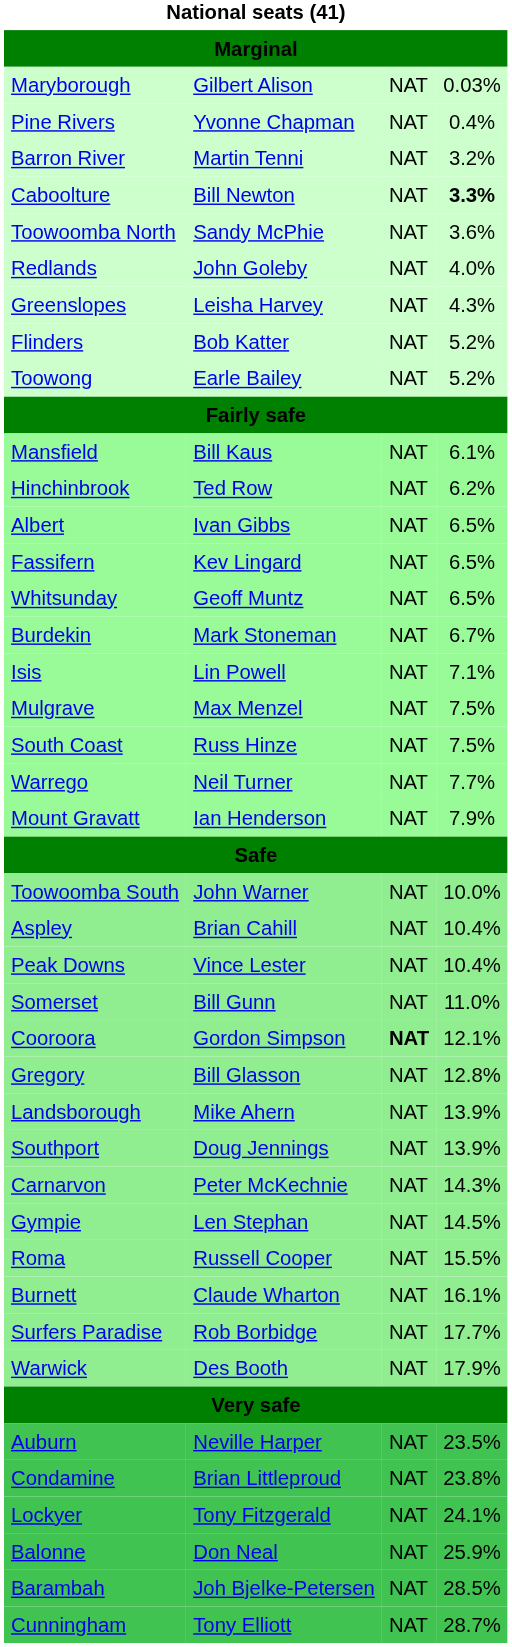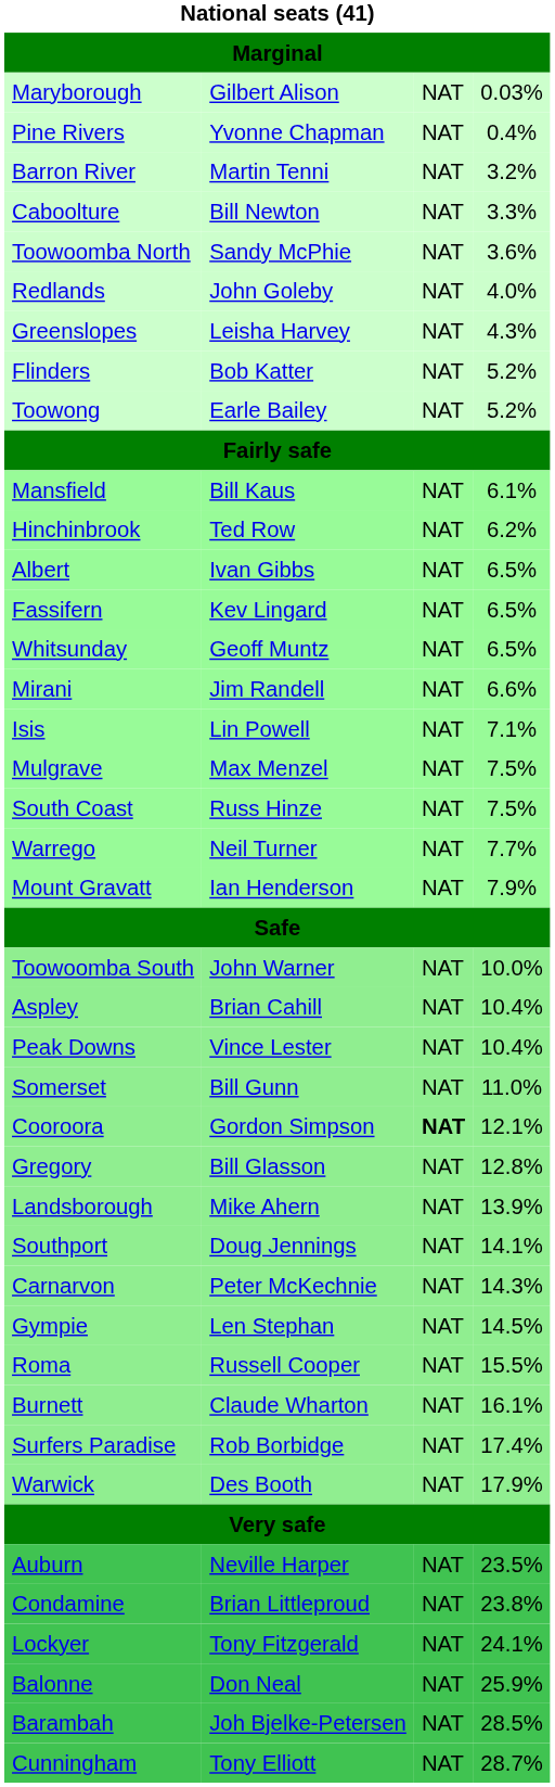 <table class="toccolours" cellpadding="5" cellspacing="0" style="float:left; margin-right:.5em; margin-top:.4em; font-size:90%;">
 <tr>
 <td COLSPAN=4 align="center"><strong>National seats (41)</strong></td>
 </tr>
 <tr>
 <td COLSPAN=4 align="center" bgcolor="Green"><span><strong>Marginal</strong></span></td>
 </tr>
 <tr>
 <td align="left" bgcolor="CCFFCC"><a href='#'>Maryborough</a></td>
 <td align="left" bgcolor="CCFFCC"><a href='#'>Gilbert Alison</a></td>
 <td align="left" bgcolor="CCFFCC">NAT</td>
 <td align="center" bgcolor="CCFFCC">0.03%</td>
 </tr>
 <tr>
 <td align="left" bgcolor="CCFFCC"><a href='#'>Pine Rivers</a></td>
 <td align="left" bgcolor="CCFFCC"><a href='#'>Yvonne Chapman</a></td>
 <td align="left" bgcolor="CCFFCC">NAT</td>
 <td align="center" bgcolor="CCFFCC">0.4%</td>
 </tr>
 <tr>
 <td align="left" bgcolor="CCFFCC"><a href='#'>Barron River</a></td>
 <td align="left" bgcolor="CCFFCC"><a href='#'>Martin Tenni</a></td>
 <td align="left" bgcolor="CCFFCC">NAT</td>
 <td align="center" bgcolor="CCFFCC">3.2%</td>
 </tr>
 <tr>
 <td align="left" bgcolor="CCFFCC"><a href='#'>Caboolture</a></td>
 <td align="left" bgcolor="CCFFCC"><a href='#'>Bill Newton</a></td>
 <td align="left" bgcolor="CCFFCC">NAT</td>
-<td align="center" bgcolor="CCFFCC"><strong>3.3%</strong></td>
+<td align="center" bgcolor="CCFFCC">3.3%</td>
 </tr>
 <tr>
 <td align="left" bgcolor="CCFFCC"><a href='#'>Toowoomba North</a></td>
 <td align="left" bgcolor="CCFFCC"><a href='#'>Sandy McPhie</a></td>
 <td align="left" bgcolor="CCFFCC">NAT</td>
 <td align="center" bgcolor="CCFFCC">3.6%</td>
 </tr>
 <tr>
 <td align="left" bgcolor="CCFFCC"><a href='#'>Redlands</a></td>
 <td align="left" bgcolor="CCFFCC"><a href='#'>John Goleby</a></td>
 <td align="left" bgcolor="CCFFCC">NAT</td>
 <td align="center" bgcolor="CCFFCC">4.0%</td>
 </tr>
 <tr>
 <td align="left" bgcolor="CCFFCC"><a href='#'>Greenslopes</a></td>
 <td align="left" bgcolor="CCFFCC"><a href='#'>Leisha Harvey</a></td>
 <td align="left" bgcolor="CCFFCC">NAT</td>
 <td align="center" bgcolor="CCFFCC">4.3%</td>
 </tr>
 <tr>
 <td align="left" bgcolor="CCFFCC"><a href='#'>Flinders</a></td>
 <td align="left" bgcolor="CCFFCC"><a href='#'>Bob Katter</a></td>
 <td align="left" bgcolor="CCFFCC">NAT</td>
 <td align="center" bgcolor="CCFFCC">5.2%</td>
 </tr>
 <tr>
 <td align="left" bgcolor="CCFFCC"><a href='#'>Toowong</a></td>
 <td align="left" bgcolor="CCFFCC"><a href='#'>Earle Bailey</a></td>
 <td align="left" bgcolor="CCFFCC">NAT</td>
 <td align="center" bgcolor="CCFFCC">5.2%</td>
 </tr>
 <tr>
 <td COLSPAN=4 align="center" bgcolor="green"><span><strong>Fairly safe</strong></span></td>
 </tr>
 <tr>
 <td align="left" bgcolor="98FB98"><a href='#'>Mansfield</a></td>
 <td align="left" bgcolor="98FB98"><a href='#'>Bill Kaus</a></td>
 <td align="left" bgcolor="98FB98">NAT</td>
 <td align="center" bgcolor="98FB98">6.1%</td>
 </tr>
 <tr>
 <td align="left" bgcolor="98FB98"><a href='#'>Hinchinbrook</a></td>
 <td align="left" bgcolor="98FB98"><a href='#'>Ted Row</a></td>
 <td align="left" bgcolor="98FB98">NAT</td>
 <td align="center" bgcolor="98FB98">6.2%</td>
 </tr>
 <tr>
 <td align="left" bgcolor="98FB98"><a href='#'>Albert</a></td>
 <td align="left" bgcolor="98FB98"><a href='#'>Ivan Gibbs</a></td>
 <td align="left" bgcolor="98FB98">NAT</td>
 <td align="center" bgcolor="98FB98">6.5%</td>
 </tr>
 <tr>
 <td align="left" bgcolor="98FB98"><a href='#'>Fassifern</a></td>
 <td align="left" bgcolor="98FB98"><a href='#'>Kev Lingard</a></td>
 <td align="left" bgcolor="98FB98">NAT</td>
 <td align="center" bgcolor="98FB98">6.5%</td>
 </tr>
 <tr>
 <td align="left" bgcolor="98FB98"><a href='#'>Whitsunday</a></td>
 <td align="left" bgcolor="98FB98"><a href='#'>Geoff Muntz</a></td>
 <td align="left" bgcolor="98FB98">NAT</td>
 <td align="center" bgcolor="98FB98">6.5%</td>
 </tr>
 <tr>
-<td align="left" bgcolor="98FB98"><a href='#'>Burdekin</a></td>
-<td align="left" bgcolor="98FB98"><a href='#'>Mark Stoneman</a></td>
+<td align="left" bgcolor="98FB98"><a href='#'>Mirani</a></td>
+<td align="left" bgcolor="98FB98"><a href='#'>Jim Randell</a></td>
 <td align="left" bgcolor="98FB98">NAT</td>
-<td align="center" bgcolor="98FB98">6.7%</td>
+<td align="center" bgcolor="98FB98">6.6%</td>
 </tr>
 <tr>
 <td align="left" bgcolor="98FB98"><a href='#'>Isis</a></td>
 <td align="left" bgcolor="98FB98"><a href='#'>Lin Powell</a></td>
 <td align="left" bgcolor="98FB98">NAT</td>
 <td align="center" bgcolor="98FB98">7.1%</td>
 </tr>
 <tr>
 <td align="left" bgcolor="98FB98"><a href='#'>Mulgrave</a></td>
 <td align="left" bgcolor="98FB98"><a href='#'>Max Menzel</a></td>
 <td align="left" bgcolor="98FB98">NAT</td>
 <td align="center" bgcolor="98FB98">7.5%</td>
 </tr>
 <tr>
 <td align="left" bgcolor="98FB98"><a href='#'>South Coast</a></td>
 <td align="left" bgcolor="98FB98"><a href='#'>Russ Hinze</a></td>
 <td align="left" bgcolor="98FB98">NAT</td>
 <td align="center" bgcolor="98FB98">7.5%</td>
 </tr>
 <tr>
 <td align="left" bgcolor="98FB98"><a href='#'>Warrego</a></td>
 <td align="left" bgcolor="98FB98"><a href='#'>Neil Turner</a></td>
 <td align="left" bgcolor="98FB98">NAT</td>
 <td align="center" bgcolor="98FB98">7.7%</td>
 </tr>
 <tr>
 <td align="left" bgcolor="98FB98"><a href='#'>Mount Gravatt</a></td>
 <td align="left" bgcolor="98FB98"><a href='#'>Ian Henderson</a></td>
 <td align="left" bgcolor="98FB98">NAT</td>
 <td align="center" bgcolor="98FB98">7.9%</td>
 </tr>
 <tr>
 <td COLSPAN=4 align="center" bgcolor="green"><span><strong>Safe</strong></span></td>
 </tr>
 <tr>
 <td align="left" bgcolor="90EE90"><a href='#'>Toowoomba South</a></td>
 <td align="left" bgcolor="90EE90"><a href='#'>John Warner</a></td>
 <td align="left" bgcolor="90EE90">NAT</td>
 <td align="center" bgcolor="90EE90">10.0%</td>
 </tr>
 <tr>
 <td align="left" bgcolor="90EE90"><a href='#'>Aspley</a></td>
 <td align="left" bgcolor="90EE90"><a href='#'>Brian Cahill</a></td>
 <td align="left" bgcolor="90EE90">NAT</td>
 <td align="center" bgcolor="90EE90">10.4%</td>
 </tr>
 <tr>
 <td align="left" bgcolor="90EE90"><a href='#'>Peak Downs</a></td>
 <td align="left" bgcolor="90EE90"><a href='#'>Vince Lester</a></td>
 <td align="left" bgcolor="90EE90">NAT</td>
 <td align="center" bgcolor="90EE90">10.4%</td>
 </tr>
 <tr>
 <td align="left" bgcolor="90EE90"><a href='#'>Somerset</a></td>
 <td align="left" bgcolor="90EE90"><a href='#'>Bill Gunn</a></td>
 <td align="left" bgcolor="90EE90">NAT</td>
 <td align="center" bgcolor="90EE90">11.0%</td>
 </tr>
 <tr>
 <td align="left" bgcolor="90EE90"><a href='#'>Cooroora</a></td>
 <td align="left" bgcolor="90EE90"><a href='#'>Gordon Simpson</a></td>
 <td align="left" bgcolor="90EE90"><strong>NAT</strong></td>
 <td align="center" bgcolor="90EE90">12.1%</td>
 </tr>
 <tr>
 <td align="left" bgcolor="90EE90"><a href='#'>Gregory</a></td>
 <td align="left" bgcolor="90EE90"><a href='#'>Bill Glasson</a></td>
 <td align="left" bgcolor="90EE90">NAT</td>
 <td align="center" bgcolor="90EE90">12.8%</td>
 </tr>
 <tr>
 <td align="left" bgcolor="90EE90"><a href='#'>Landsborough</a></td>
 <td align="left" bgcolor="90EE90"><a href='#'>Mike Ahern</a></td>
 <td align="left" bgcolor="90EE90">NAT</td>
 <td align="center" bgcolor="90EE90">13.9%</td>
 </tr>
 <tr>
 <td align="left" bgcolor="90EE90"><a href='#'>Southport</a></td>
 <td align="left" bgcolor="90EE90"><a href='#'>Doug Jennings</a></td>
 <td align="left" bgcolor="90EE90">NAT</td>
-<td align="center" bgcolor="90EE90">13.9%</td>
+<td align="center" bgcolor="90EE90">14.1%</td>
 </tr>
 <tr>
 <td align="left" bgcolor="90EE90"><a href='#'>Carnarvon</a></td>
 <td align="left" bgcolor="90EE90"><a href='#'>Peter McKechnie</a></td>
 <td align="left" bgcolor="90EE90">NAT</td>
 <td align="center" bgcolor="90EE90">14.3%</td>
 </tr>
 <tr>
 <td align="left" bgcolor="90EE90"><a href='#'>Gympie</a></td>
 <td align="left" bgcolor="90EE90"><a href='#'>Len Stephan</a></td>
 <td align="left" bgcolor="90EE90">NAT</td>
 <td align="center" bgcolor="90EE90">14.5%</td>
 </tr>
 <tr>
 <td align="left" bgcolor="90EE90"><a href='#'>Roma</a></td>
 <td align="left" bgcolor="90EE90"><a href='#'>Russell Cooper</a></td>
 <td align="left" bgcolor="90EE90">NAT</td>
 <td align="center" bgcolor="90EE90">15.5%</td>
 </tr>
 <tr>
 <td align="left" bgcolor="90EE90"><a href='#'>Burnett</a></td>
 <td align="left" bgcolor="90EE90"><a href='#'>Claude Wharton</a></td>
 <td align="left" bgcolor="90EE90">NAT</td>
 <td align="center" bgcolor="90EE90">16.1%</td>
 </tr>
 <tr>
 <td align="left" bgcolor="90EE90"><a href='#'>Surfers Paradise</a></td>
 <td align="left" bgcolor="90EE90"><a href='#'>Rob Borbidge</a></td>
 <td align="left" bgcolor="90EE90">NAT</td>
-<td align="center" bgcolor="90EE90">17.7%</td>
+<td align="center" bgcolor="90EE90">17.4%</td>
 </tr>
 <tr>
 <td align="left" bgcolor="90EE90"><a href='#'>Warwick</a></td>
 <td align="left" bgcolor="90EE90"><a href='#'>Des Booth</a></td>
 <td align="left" bgcolor="90EE90">NAT</td>
 <td align="center" bgcolor="90EE90">17.9%</td>
 </tr>
 <tr>
 <td COLSPAN=4 align="center" bgcolor="green"><span><strong>Very safe</strong></span></td>
 </tr>
 <tr>
 <td align="left" bgcolor="40C351"><a href='#'>Auburn</a></td>
 <td align="left" bgcolor="40C351"><a href='#'>Neville Harper</a></td>
 <td align="left" bgcolor="40C351">NAT</td>
 <td align="center" bgcolor="40C351">23.5%</td>
 </tr>
 <tr>
 <td align="left" bgcolor="40C351"><a href='#'>Condamine</a></td>
 <td align="left" bgcolor="40C351"><a href='#'>Brian Littleproud</a></td>
 <td align="left" bgcolor="40C351">NAT</td>
 <td align="center" bgcolor="40C351">23.8%</td>
 </tr>
 <tr>
 <td align="left" bgcolor="40C351"><a href='#'>Lockyer</a></td>
 <td align="left" bgcolor="40C351"><a href='#'>Tony Fitzgerald</a></td>
 <td align="left" bgcolor="40C351">NAT</td>
 <td align="center" bgcolor="40C351">24.1%</td>
 </tr>
 <tr>
 <td align="left" bgcolor="40C351"><a href='#'>Balonne</a></td>
 <td align="left" bgcolor="40C351"><a href='#'>Don Neal</a></td>
 <td align="left" bgcolor="40C351">NAT</td>
 <td align="center" bgcolor="40C351">25.9%</td>
 </tr>
 <tr>
 <td align="left" bgcolor="40C351"><a href='#'>Barambah</a></td>
 <td align="left" bgcolor="40C351"><a href='#'>Joh Bjelke-Petersen</a></td>
 <td align="left" bgcolor="40C351">NAT</td>
 <td align="center" bgcolor="40C351">28.5%</td>
 </tr>
 <tr>
 <td align="left" bgcolor="40C351"><a href='#'>Cunningham</a></td>
 <td align="left" bgcolor="40C351"><a href='#'>Tony Elliott</a></td>
 <td align="left" bgcolor="40C351">NAT</td>
 <td align="center" bgcolor="40C351">28.7%</td>
 </tr>
 <tr>
 </tr>
 </table>
